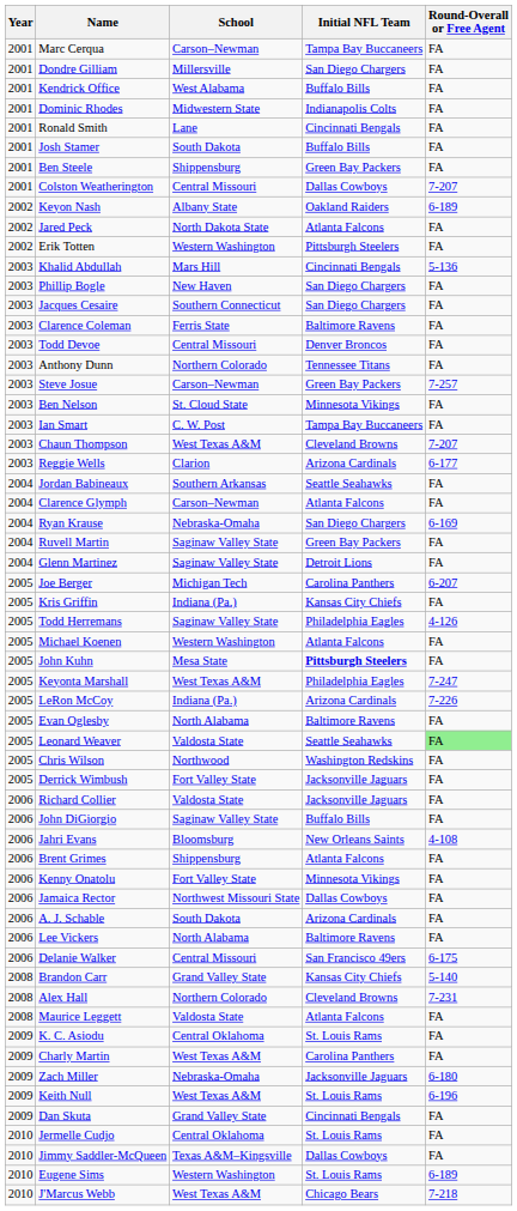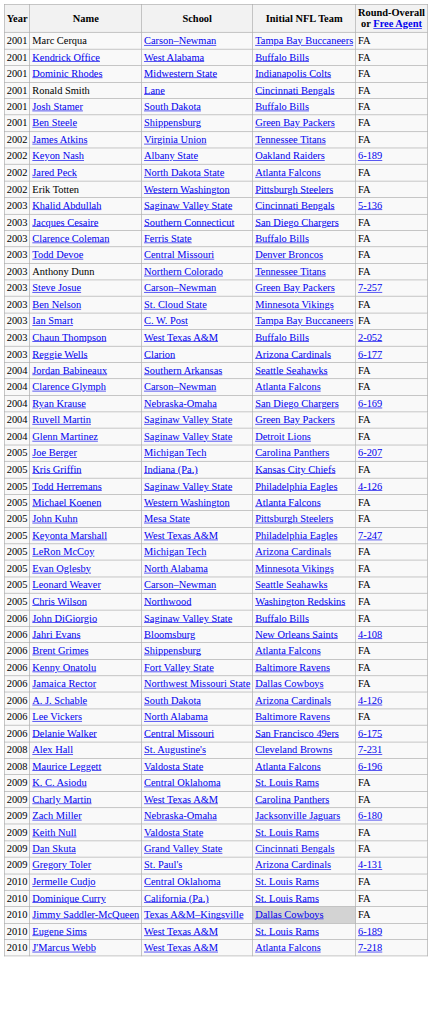 <table class="wikitable sortable" font=90%">
 <tr>
 <th>Year</th>
 <th>Name</th>
 <th>School</th>
 <th>Initial NFL Team</th>
 <th>Round-Overall<br>or <a href='#'>Free Agent</a></th>
 </tr>
 <tr>
 <td>2001</td>
 <td>Marc Cerqua</td>
 <td><a href='#'>Carson–Newman</a></td>
 <td><a href='#'>Tampa Bay Buccaneers</a></td>
-<td>FA</td>
-</tr>
-<tr>
-<td>2001</td>
-<td><a href='#'>Dondre Gilliam</a></td>
-<td><a href='#'>Millersville</a></td>
-<td><a href='#'>San Diego Chargers</a></td>
 <td>FA</td>
 </tr>
 <tr>
 <td>2001</td>
 <td><a href='#'>Kendrick Office</a></td>
 <td><a href='#'>West Alabama</a></td>
 <td><a href='#'>Buffalo Bills</a></td>
 <td>FA</td>
 </tr>
 <tr>
 <td>2001</td>
 <td><a href='#'>Dominic Rhodes</a></td>
 <td><a href='#'>Midwestern State</a></td>
 <td><a href='#'>Indianapolis Colts</a></td>
 <td>FA</td>
 </tr>
 <tr>
 <td>2001</td>
 <td>Ronald Smith</td>
 <td><a href='#'>Lane</a></td>
 <td><a href='#'>Cincinnati Bengals</a></td>
 <td>FA</td>
 </tr>
 <tr>
 <td>2001</td>
 <td><a href='#'>Josh Stamer</a></td>
 <td><a href='#'>South Dakota</a></td>
 <td><a href='#'>Buffalo Bills</a></td>
 <td>FA</td>
 </tr>
 <tr>
 <td>2001</td>
 <td><a href='#'>Ben Steele</a></td>
 <td><a href='#'>Shippensburg</a></td>
 <td><a href='#'>Green Bay Packers</a></td>
 <td>FA</td>
 </tr>
 <tr>
-<td>2001</td>
-<td><a href='#'>Colston Weatherington</a></td>
-<td><a href='#'>Central Missouri</a></td>
-<td><a href='#'>Dallas Cowboys</a></td>
-<td><a href='#'>7-207</a></td>
+<td>2002</td>
+<td><a href='#'>James Atkins</a></td>
+<td><a href='#'>Virginia Union</a></td>
+<td><a href='#'>Tennessee Titans</a></td>
+<td>FA</td>
 </tr>
 <tr>
 <td>2002</td>
 <td><a href='#'>Keyon Nash</a></td>
 <td><a href='#'>Albany State</a></td>
 <td><a href='#'>Oakland Raiders</a></td>
 <td><a href='#'>6-189</a></td>
 </tr>
 <tr>
 <td>2002</td>
 <td><a href='#'>Jared Peck</a></td>
 <td><a href='#'>North Dakota State</a></td>
 <td><a href='#'>Atlanta Falcons</a></td>
 <td>FA</td>
 </tr>
 <tr>
 <td>2002</td>
 <td>Erik Totten</td>
 <td><a href='#'>Western Washington</a></td>
 <td><a href='#'>Pittsburgh Steelers</a></td>
 <td>FA</td>
 </tr>
 <tr>
 <td>2003</td>
 <td><a href='#'>Khalid Abdullah</a></td>
-<td><a href='#'>Mars Hill</a></td>
+<td><a href='#'>Saginaw Valley State</a></td>
 <td><a href='#'>Cincinnati Bengals</a></td>
 <td><a href='#'>5-136</a></td>
-</tr>
-<tr>
-<td>2003</td>
-<td><a href='#'>Phillip Bogle</a></td>
-<td><a href='#'>New Haven</a></td>
-<td><a href='#'>San Diego Chargers</a></td>
-<td>FA</td>
 </tr>
 <tr>
 <td>2003</td>
 <td><a href='#'>Jacques Cesaire</a></td>
 <td><a href='#'>Southern Connecticut</a></td>
 <td><a href='#'>San Diego Chargers</a></td>
 <td>FA</td>
 </tr>
 <tr>
 <td>2003</td>
 <td><a href='#'>Clarence Coleman</a></td>
 <td><a href='#'>Ferris State</a></td>
-<td><a href='#'>Baltimore Ravens</a></td>
+<td><a href='#'>Buffalo Bills</a></td>
 <td>FA</td>
 </tr>
 <tr>
 <td>2003</td>
 <td><a href='#'>Todd Devoe</a></td>
 <td><a href='#'>Central Missouri</a></td>
 <td><a href='#'>Denver Broncos</a></td>
 <td>FA</td>
 </tr>
 <tr>
 <td>2003</td>
 <td>Anthony Dunn</td>
 <td><a href='#'>Northern Colorado</a></td>
 <td><a href='#'>Tennessee Titans</a></td>
 <td>FA</td>
 </tr>
 <tr>
 <td>2003</td>
 <td><a href='#'>Steve Josue</a></td>
 <td><a href='#'>Carson–Newman</a></td>
 <td><a href='#'>Green Bay Packers</a></td>
 <td><a href='#'>7-257</a></td>
 </tr>
 <tr>
 <td>2003</td>
 <td><a href='#'>Ben Nelson</a></td>
 <td><a href='#'>St. Cloud State</a></td>
 <td><a href='#'>Minnesota Vikings</a></td>
 <td>FA</td>
 </tr>
 <tr>
 <td>2003</td>
 <td><a href='#'>Ian Smart</a></td>
 <td><a href='#'>C. W. Post</a></td>
 <td><a href='#'>Tampa Bay Buccaneers</a></td>
 <td>FA</td>
 </tr>
 <tr>
 <td>2003</td>
 <td><a href='#'>Chaun Thompson</a></td>
 <td><a href='#'>West Texas A&M</a></td>
-<td><a href='#'>Cleveland Browns</a></td>
-<td><a href='#'>7-207</a></td>
+<td><a href='#'>Buffalo Bills</a></td>
+<td><a href='#'>2-052</a></td>
 </tr>
 <tr>
 <td>2003</td>
 <td><a href='#'>Reggie Wells</a></td>
 <td><a href='#'>Clarion</a></td>
 <td><a href='#'>Arizona Cardinals</a></td>
 <td><a href='#'>6-177</a></td>
 </tr>
 <tr>
 <td>2004</td>
 <td><a href='#'>Jordan Babineaux</a></td>
 <td><a href='#'>Southern Arkansas</a></td>
 <td><a href='#'>Seattle Seahawks</a></td>
 <td>FA</td>
 </tr>
 <tr>
 <td>2004</td>
 <td><a href='#'>Clarence Glymph</a></td>
 <td><a href='#'>Carson–Newman</a></td>
 <td><a href='#'>Atlanta Falcons</a></td>
 <td>FA</td>
 </tr>
 <tr>
 <td>2004</td>
 <td><a href='#'>Ryan Krause</a></td>
 <td><a href='#'>Nebraska-Omaha</a></td>
 <td><a href='#'>San Diego Chargers</a></td>
 <td><a href='#'>6-169</a></td>
 </tr>
 <tr>
 <td>2004</td>
 <td><a href='#'>Ruvell Martin</a></td>
 <td><a href='#'>Saginaw Valley State</a></td>
 <td><a href='#'>Green Bay Packers</a></td>
 <td>FA</td>
 </tr>
 <tr>
 <td>2004</td>
 <td><a href='#'>Glenn Martinez</a></td>
 <td><a href='#'>Saginaw Valley State</a></td>
 <td><a href='#'>Detroit Lions</a></td>
 <td>FA</td>
 </tr>
 <tr>
 <td>2005</td>
 <td><a href='#'>Joe Berger</a></td>
 <td><a href='#'>Michigan Tech</a></td>
 <td><a href='#'>Carolina Panthers</a></td>
 <td><a href='#'>6-207</a></td>
 </tr>
 <tr>
 <td>2005</td>
 <td><a href='#'>Kris Griffin</a></td>
 <td><a href='#'>Indiana (Pa.)</a></td>
 <td><a href='#'>Kansas City Chiefs</a></td>
 <td>FA</td>
 </tr>
 <tr>
 <td>2005</td>
 <td><a href='#'>Todd Herremans</a></td>
 <td><a href='#'>Saginaw Valley State</a></td>
 <td><a href='#'>Philadelphia Eagles</a></td>
 <td><a href='#'>4-126</a></td>
 </tr>
 <tr>
 <td>2005</td>
 <td><a href='#'>Michael Koenen</a></td>
 <td><a href='#'>Western Washington</a></td>
 <td><a href='#'>Atlanta Falcons</a></td>
 <td>FA</td>
 </tr>
 <tr>
 <td>2005</td>
 <td><a href='#'>John Kuhn</a></td>
 <td><a href='#'>Mesa State</a></td>
-<td><strong><a href='#'>Pittsburgh Steelers</a></strong></td>
+<td><a href='#'>Pittsburgh Steelers</a></td>
 <td>FA</td>
 </tr>
 <tr>
 <td>2005</td>
 <td><a href='#'>Keyonta Marshall</a></td>
 <td><a href='#'>West Texas A&M</a></td>
 <td><a href='#'>Philadelphia Eagles</a></td>
 <td><a href='#'>7-247</a></td>
 </tr>
 <tr>
 <td>2005</td>
 <td><a href='#'>LeRon McCoy</a></td>
-<td><a href='#'>Indiana (Pa.)</a></td>
+<td><a href='#'>Michigan Tech</a></td>
 <td><a href='#'>Arizona Cardinals</a></td>
-<td><a href='#'>7-226</a></td>
+<td>FA</td>
 </tr>
 <tr>
 <td>2005</td>
 <td><a href='#'>Evan Oglesby</a></td>
 <td><a href='#'>North Alabama</a></td>
-<td><a href='#'>Baltimore Ravens</a></td>
+<td><a href='#'>Minnesota Vikings</a></td>
 <td>FA</td>
 </tr>
 <tr>
 <td>2005</td>
 <td><a href='#'>Leonard Weaver</a></td>
-<td><a href='#'>Valdosta State</a></td>
+<td><a href='#'>Carson–Newman</a></td>
 <td><a href='#'>Seattle Seahawks</a></td>
-<td style="background: lightgreen;">FA</td>
+<td>FA</td>
 </tr>
 <tr>
 <td>2005</td>
 <td><a href='#'>Chris Wilson</a></td>
 <td><a href='#'>Northwood</a></td>
 <td><a href='#'>Washington Redskins</a></td>
-<td>FA</td>
-</tr>
-<tr>
-<td>2005</td>
-<td><a href='#'>Derrick Wimbush</a></td>
-<td><a href='#'>Fort Valley State</a></td>
-<td><a href='#'>Jacksonville Jaguars</a></td>
-<td>FA</td>
-</tr>
-<tr>
-<td>2006</td>
-<td><a href='#'>Richard Collier</a></td>
-<td><a href='#'>Valdosta State</a></td>
-<td><a href='#'>Jacksonville Jaguars</a></td>
 <td>FA</td>
 </tr>
 <tr>
 <td>2006</td>
 <td><a href='#'>John DiGiorgio</a></td>
 <td><a href='#'>Saginaw Valley State</a></td>
 <td><a href='#'>Buffalo Bills</a></td>
 <td>FA</td>
 </tr>
 <tr>
 <td>2006</td>
 <td><a href='#'>Jahri Evans</a></td>
 <td><a href='#'>Bloomsburg</a></td>
 <td><a href='#'>New Orleans Saints</a></td>
 <td><a href='#'>4-108</a></td>
 </tr>
 <tr>
 <td>2006</td>
 <td><a href='#'>Brent Grimes</a></td>
 <td><a href='#'>Shippensburg</a></td>
 <td><a href='#'>Atlanta Falcons</a></td>
 <td>FA</td>
 </tr>
 <tr>
 <td>2006</td>
 <td><a href='#'>Kenny Onatolu</a></td>
 <td><a href='#'>Fort Valley State</a></td>
-<td><a href='#'>Minnesota Vikings</a></td>
+<td><a href='#'>Baltimore Ravens</a></td>
 <td>FA</td>
 </tr>
 <tr>
 <td>2006</td>
 <td><a href='#'>Jamaica Rector</a></td>
 <td><a href='#'>Northwest Missouri State</a></td>
 <td><a href='#'>Dallas Cowboys</a></td>
 <td>FA</td>
 </tr>
 <tr>
 <td>2006</td>
 <td><a href='#'>A. J. Schable</a></td>
 <td><a href='#'>South Dakota</a></td>
 <td><a href='#'>Arizona Cardinals</a></td>
-<td>FA</td>
+<td><a href='#'>4-126</a></td>
 </tr>
 <tr>
 <td>2006</td>
 <td><a href='#'>Lee Vickers</a></td>
 <td><a href='#'>North Alabama</a></td>
 <td><a href='#'>Baltimore Ravens</a></td>
 <td>FA</td>
 </tr>
 <tr>
 <td>2006</td>
 <td><a href='#'>Delanie Walker</a></td>
 <td><a href='#'>Central Missouri</a></td>
 <td><a href='#'>San Francisco 49ers</a></td>
 <td><a href='#'>6-175</a></td>
 </tr>
 <tr>
 <td>2008</td>
-<td><a href='#'>Brandon Carr</a></td>
-<td><a href='#'>Grand Valley State</a></td>
-<td><a href='#'>Kansas City Chiefs</a></td>
-<td><a href='#'>5-140</a></td>
-</tr>
-<tr>
-<td>2008</td>
 <td><a href='#'>Alex Hall</a></td>
-<td><a href='#'>Northern Colorado</a></td>
+<td><a href='#'>St. Augustine's</a></td>
 <td><a href='#'>Cleveland Browns</a></td>
 <td><a href='#'>7-231</a></td>
 </tr>
 <tr>
 <td>2008</td>
 <td><a href='#'>Maurice Leggett</a></td>
 <td><a href='#'>Valdosta State</a></td>
 <td><a href='#'>Atlanta Falcons</a></td>
-<td>FA</td>
+<td><a href='#'>6-196</a></td>
 </tr>
 <tr>
 <td>2009</td>
 <td><a href='#'>K. C. Asiodu</a></td>
 <td><a href='#'>Central Oklahoma</a></td>
 <td><a href='#'>St. Louis Rams</a></td>
 <td>FA</td>
 </tr>
 <tr>
 <td>2009</td>
 <td><a href='#'>Charly Martin</a></td>
 <td><a href='#'>West Texas A&M</a></td>
 <td><a href='#'>Carolina Panthers</a></td>
 <td>FA</td>
 </tr>
 <tr>
 <td>2009</td>
 <td><a href='#'>Zach Miller</a></td>
 <td><a href='#'>Nebraska-Omaha</a></td>
 <td><a href='#'>Jacksonville Jaguars</a></td>
 <td><a href='#'>6-180</a></td>
 </tr>
 <tr>
 <td>2009</td>
 <td><a href='#'>Keith Null</a></td>
-<td><a href='#'>West Texas A&M</a></td>
+<td><a href='#'>Valdosta State</a></td>
 <td><a href='#'>St. Louis Rams</a></td>
-<td><a href='#'>6-196</a></td>
+<td>FA</td>
 </tr>
 <tr>
 <td>2009</td>
 <td><a href='#'>Dan Skuta</a></td>
 <td><a href='#'>Grand Valley State</a></td>
 <td><a href='#'>Cincinnati Bengals</a></td>
 <td>FA</td>
+</tr>
+<tr>
+<td>2009</td>
+<td><a href='#'>Gregory Toler</a></td>
+<td><a href='#'>St. Paul's</a></td>
+<td><a href='#'>Arizona Cardinals</a></td>
+<td><a href='#'>4-131</a></td>
 </tr>
 <tr>
 <td>2010</td>
 <td><a href='#'>Jermelle Cudjo</a></td>
 <td><a href='#'>Central Oklahoma</a></td>
 <td><a href='#'>St. Louis Rams</a></td>
 <td>FA</td>
 </tr>
 <tr>
 <td>2010</td>
+<td><a href='#'>Dominique Curry</a></td>
+<td><a href='#'>California (Pa.)</a></td>
+<td><a href='#'>St. Louis Rams</a></td>
+<td>FA</td>
+</tr>
+<tr>
+<td>2010</td>
 <td><a href='#'>Jimmy Saddler-McQueen</a></td>
 <td><a href='#'>Texas A&M–Kingsville</a></td>
-<td><a href='#'>Dallas Cowboys</a></td>
+<td style="background: lightgrey;"><a href='#'>Dallas Cowboys</a></td>
 <td>FA</td>
 </tr>
 <tr>
 <td>2010</td>
 <td><a href='#'>Eugene Sims</a></td>
-<td><a href='#'>Western Washington</a></td>
+<td><a href='#'>West Texas A&M</a></td>
 <td><a href='#'>St. Louis Rams</a></td>
 <td><a href='#'>6-189</a></td>
 </tr>
 <tr>
 <td>2010</td>
 <td><a href='#'>J'Marcus Webb</a></td>
 <td><a href='#'>West Texas A&M</a></td>
-<td><a href='#'>Chicago Bears</a></td>
+<td><a href='#'>Atlanta Falcons</a></td>
 <td><a href='#'>7-218</a></td>
 </tr>
 </table>
